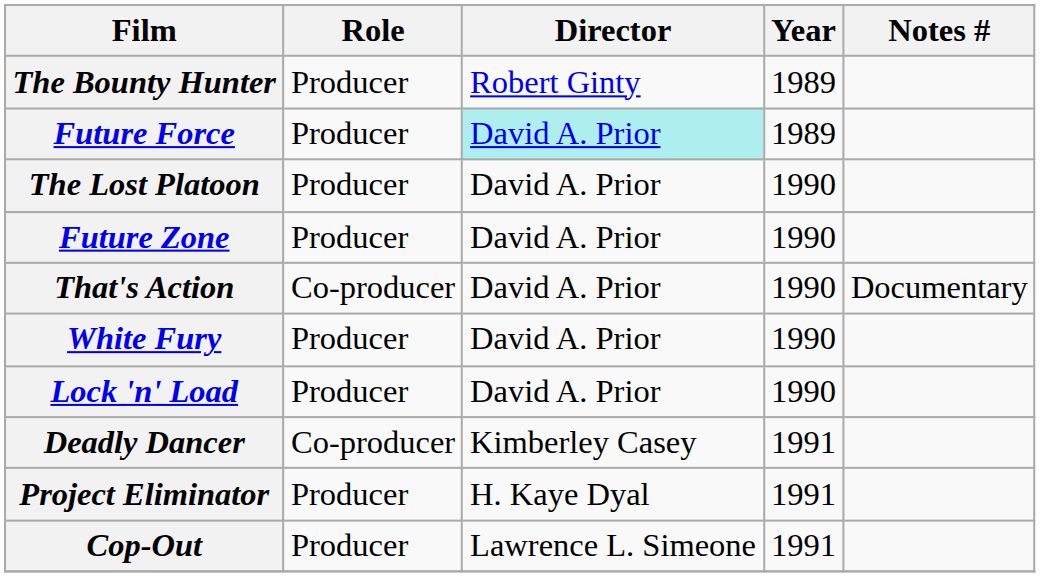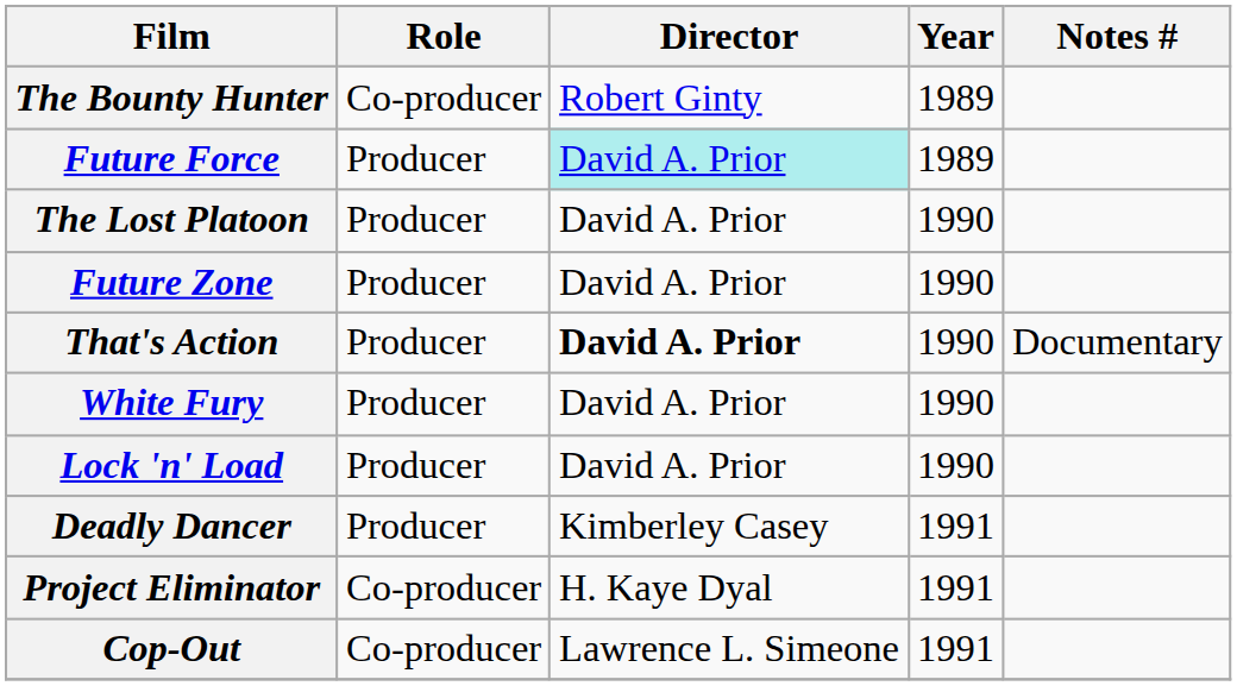 <table class="wikitable plainrowheaders sortable">
 <tr>
 <th scope="col">Film</th>
 <th scope="col">Role</th>
 <th scope="col">Director</th>
 <th scope="col">Year</th>
 <th scope="col" class="unsortable">Notes #</th>
 </tr>
 <tr>
 <th scope="row"><em>The Bounty Hunter</em></th>
-<td>Producer</td>
+<td>Co-producer</td>
 <td><a href='#'>Robert Ginty</a></td>
 <td>1989</td>
 <td></td>
 </tr>
 <tr>
 <th scope="row"><em><a href='#'>Future Force</a></em></th>
 <td>Producer</td>
 <td style="background: paleturquoise;"><a href='#'>David A. Prior</a></td>
 <td>1989</td>
 <td></td>
 </tr>
 <tr>
 <th scope="row"><em>The Lost Platoon</em></th>
 <td>Producer</td>
 <td>David A. Prior</td>
 <td>1990</td>
 <td></td>
 </tr>
 <tr>
 <th scope="row"><em><a href='#'>Future Zone</a></em></th>
 <td>Producer</td>
 <td>David A. Prior</td>
 <td>1990</td>
 <td></td>
 </tr>
 <tr>
 <th scope="row"><em>That's Action</em></th>
-<td>Co-producer</td>
-<td>David A. Prior</td>
+<td>Producer</td>
+<td><strong>David A. Prior</strong></td>
 <td>1990</td>
 <td>Documentary</td>
 </tr>
 <tr>
 <th scope="row"><em><a href='#'>White Fury</a></em></th>
 <td>Producer</td>
 <td>David A. Prior</td>
 <td>1990</td>
 <td></td>
 </tr>
 <tr>
 <th scope="row"><em><a href='#'>Lock 'n' Load</a></em></th>
 <td>Producer</td>
 <td>David A. Prior</td>
 <td>1990</td>
 <td></td>
 </tr>
 <tr>
 <th scope="row"><em>Deadly Dancer</em></th>
-<td>Co-producer</td>
+<td>Producer</td>
 <td>Kimberley Casey</td>
 <td>1991</td>
 <td></td>
 </tr>
 <tr>
 <th scope="row"><em>Project Eliminator</em></th>
-<td>Producer</td>
+<td>Co-producer</td>
 <td>H. Kaye Dyal</td>
 <td>1991</td>
 <td></td>
 </tr>
 <tr>
 <th scope="row"><em>Cop-Out</em></th>
-<td>Producer</td>
+<td>Co-producer</td>
 <td>Lawrence L. Simeone</td>
 <td>1991</td>
 <td></td>
 </tr>
 <tr>
 </tr>
 </table>
